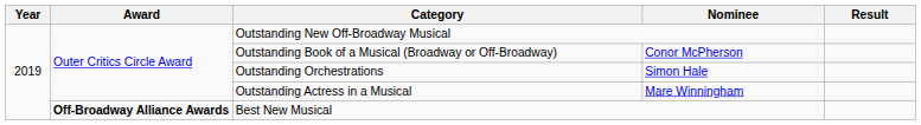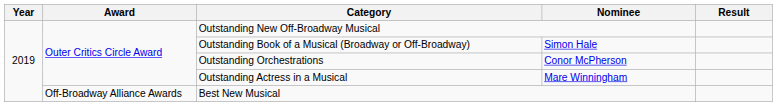 <table class="wikitable" width="95%">
 <tr>
 <th width="5%">Year</th>
 <th width="20%">Award</th>
 <th width="45%">Category</th>
 <th width="20%">Nominee</th>
 <th width="10%">Result</th>
 </tr>
 <tr>
 <td rowspan="5" style="text-align: center;">2019</td>
 <td rowspan="4"><a href='#'>Outer Critics Circle Award</a></td>
 <td colspan="2">Outstanding New Off-Broadway Musical</td>
 <td></td>
 </tr>
 <tr>
 <td>Outstanding Book of a Musical (Broadway or Off-Broadway)</td>
-<td><a href='#'>Conor McPherson</a></td>
+<td><a href='#'>Simon Hale</a></td>
 <td></td>
 </tr>
 <tr>
 <td>Outstanding Orchestrations</td>
-<td><a href='#'>Simon Hale</a></td>
+<td><a href='#'>Conor McPherson</a></td>
 <td></td>
 </tr>
 <tr>
 <td>Outstanding Actress in a Musical</td>
 <td><a href='#'>Mare Winningham</a></td>
 <td></td>
 </tr>
 <tr>
-<td><strong>Off-Broadway Alliance Awards</strong></td>
+<td>Off-Broadway Alliance Awards</td>
 <td colspan="2">Best New Musical</td>
 <td></td>
 </tr>
 </table>
